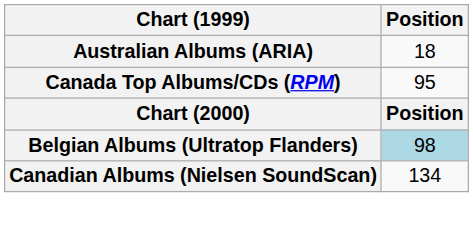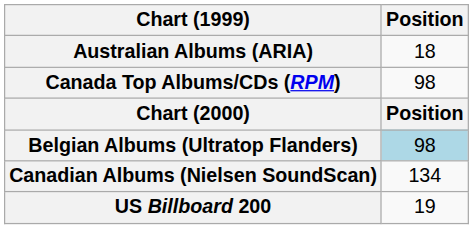 <table class="wikitable plainrowheaders">
 <tr>
 <th>Chart (1999)</th>
 <th>Position</th>
 </tr>
 <tr>
 <th scope="row">Australian Albums (ARIA)</th>
 <td align="center">18</td>
 </tr>
 <tr>
 <th scope="row">Canada Top Albums/CDs (<em><a href='#'>RPM</a></em>)</th>
-<td align="center">95</td>
+<td align="center">98</td>
 </tr>
 <tr>
 <th>Chart (2000)</th>
 <th>Position</th>
 </tr>
 <tr>
 <th scope="row">Belgian Albums (Ultratop Flanders)</th>
 <td align="center" style="background: lightblue;">98</td>
 </tr>
 <tr>
 <th scope="row">Canadian Albums (Nielsen SoundScan)</th>
 <td align="center">134</td>
 </tr>
+<tr>
+<th scope="row">US <em>Billboard</em> 200</th>
+<td align="center">19</td>
+</tr>
 </table>
